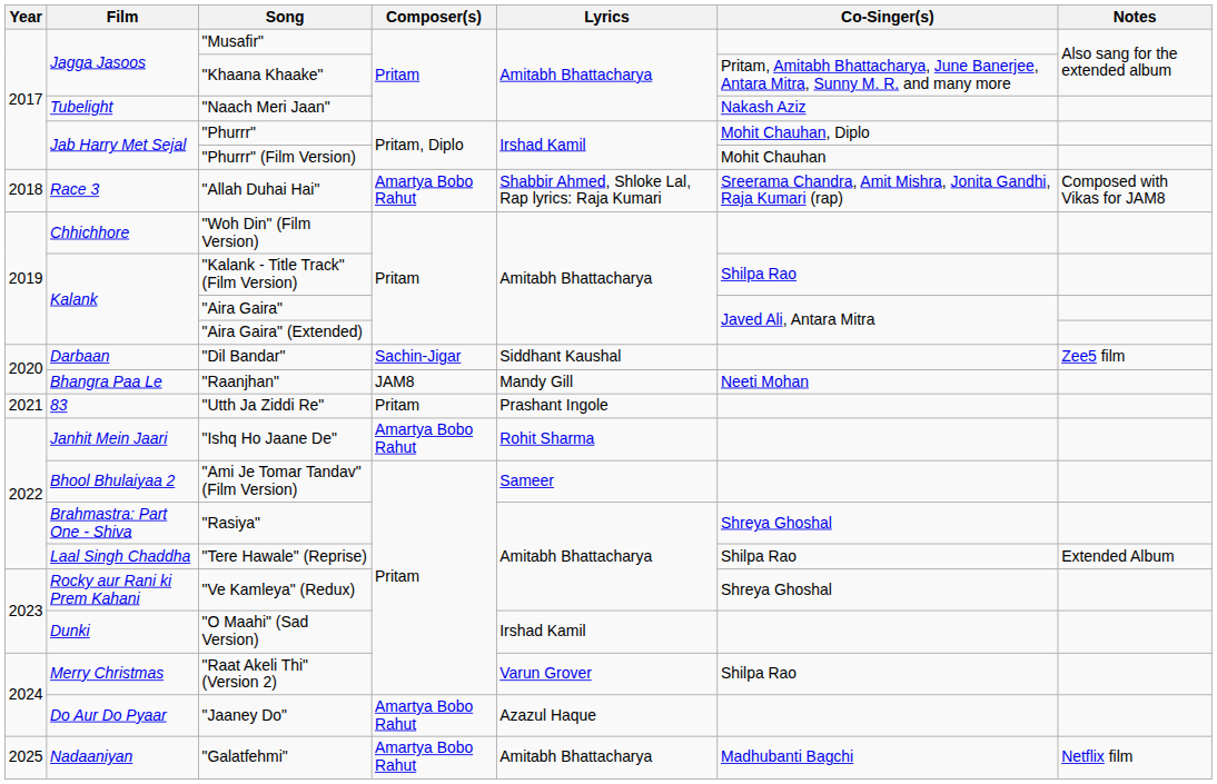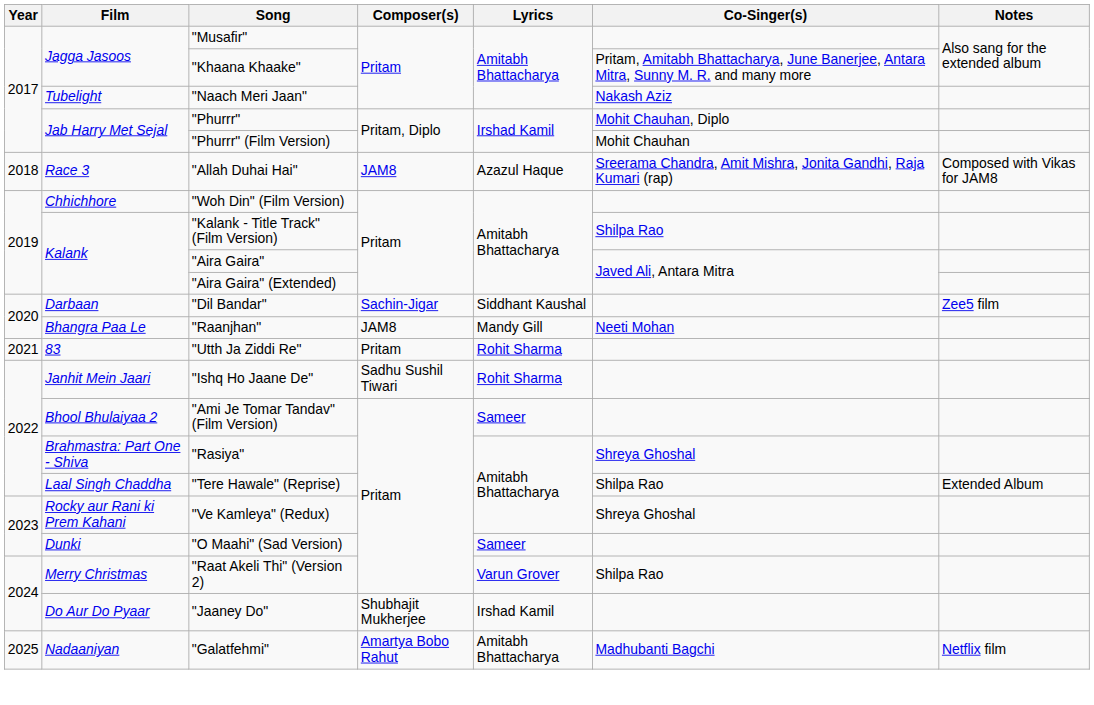 <table class="wikitable">
 <tr>
 <th>Year</th>
 <th>Film</th>
 <th>Song</th>
 <th>Composer(s)</th>
 <th>Lyrics</th>
 <th>Co-Singer(s)</th>
 <th>Notes</th>
 </tr>
 <tr>
 <td rowspan="5">2017</td>
 <td rowspan="2"><em><a href='#'>Jagga Jasoos</a></em></td>
 <td>"Musafir"</td>
 <td rowspan="3"><a href='#'>Pritam</a></td>
 <td rowspan="3"><a href='#'>Amitabh Bhattacharya</a></td>
 <td></td>
 <td rowspan="2">Also sang for the extended album</td>
 </tr>
 <tr>
 <td>"Khaana Khaake"</td>
 <td>Pritam, <a href='#'>Amitabh Bhattacharya</a>, <a href='#'>June Banerjee</a>, <a href='#'>Antara Mitra</a>, <a href='#'>Sunny M. R.</a> and many more</td>
 </tr>
 <tr>
 <td><a href='#'><em>Tubelight</em></a></td>
 <td>"Naach Meri Jaan"</td>
 <td><a href='#'>Nakash Aziz</a></td>
 <td></td>
 </tr>
 <tr>
 <td rowspan=2><em><a href='#'>Jab Harry Met Sejal</a></em></td>
 <td>"Phurrr"</td>
 <td rowspan="2">Pritam, Diplo</td>
 <td rowspan="2"><a href='#'>Irshad Kamil</a></td>
 <td><a href='#'>Mohit Chauhan</a>, Diplo</td>
 <td></td>
 </tr>
 <tr>
 <td>"Phurrr" (Film Version)</td>
 <td>Mohit Chauhan</td>
 <td></td>
 </tr>
 <tr>
 <td>2018</td>
 <td><em><a href='#'>Race 3</a></em></td>
 <td>"Allah Duhai Hai"</td>
-<td><a href='#'>Amartya Bobo Rahut</a></td>
-<td><a href='#'>Shabbir Ahmed</a>, Shloke Lal, Rap lyrics: Raja Kumari</td>
+<td><a href='#'>JAM8</a></td>
+<td>Azazul Haque</td>
 <td><a href='#'>Sreerama Chandra</a>, <a href='#'>Amit Mishra</a>, <a href='#'>Jonita Gandhi</a>, <a href='#'>Raja Kumari</a> (rap)</td>
 <td>Composed with Vikas for JAM8</td>
 </tr>
 <tr>
 <td rowspan="4">2019</td>
 <td><em><a href='#'>Chhichhore</a></em></td>
 <td>"Woh Din" (Film Version)</td>
 <td rowspan="4">Pritam</td>
 <td rowspan="4">Amitabh Bhattacharya</td>
 <td></td>
 <td></td>
 </tr>
 <tr>
 <td rowspan=3><em><a href='#'>Kalank</a></em></td>
 <td>"Kalank - Title Track" (Film Version)</td>
 <td><a href='#'>Shilpa Rao</a></td>
 <td></td>
 </tr>
 <tr>
 <td>"Aira Gaira"</td>
 <td rowspan=2><a href='#'>Javed Ali</a>, Antara Mitra</td>
 <td></td>
 </tr>
 <tr>
 <td>"Aira Gaira" (Extended)</td>
 <td></td>
 </tr>
 <tr>
 <td rowspan="2">2020</td>
 <td><em><a href='#'>Darbaan</a></em></td>
 <td>"Dil Bandar"</td>
 <td><a href='#'>Sachin-Jigar</a></td>
 <td>Siddhant Kaushal</td>
 <td></td>
 <td><a href='#'>Zee5</a> film</td>
 </tr>
 <tr>
 <td><em><a href='#'>Bhangra Paa Le</a></em></td>
 <td>"Raanjhan"</td>
 <td>JAM8</td>
 <td>Mandy Gill</td>
 <td><a href='#'>Neeti Mohan</a></td>
 <td></td>
 </tr>
 <tr>
 <td>2021</td>
 <td><a href='#'><em>83</em></a></td>
 <td>"Utth Ja Ziddi Re"</td>
 <td>Pritam</td>
-<td>Prashant Ingole</td>
+<td><a href='#'>Rohit Sharma</a></td>
 <td></td>
 <td></td>
 </tr>
 <tr>
 <td rowspan="4">2022</td>
 <td><em><a href='#'>Janhit Mein Jaari</a></em></td>
 <td>"Ishq Ho Jaane De"</td>
-<td><a href='#'>Amartya Bobo Rahut</a></td>
+<td>Sadhu Sushil Tiwari</td>
 <td><a href='#'>Rohit Sharma</a></td>
 <td></td>
 <td></td>
 </tr>
 <tr>
 <td><em><a href='#'>Bhool Bhulaiyaa 2</a></em></td>
 <td>"Ami Je Tomar Tandav" (Film Version)</td>
 <td rowspan=6>Pritam</td>
 <td><a href='#'>Sameer</a></td>
 <td></td>
 <td></td>
 </tr>
 <tr>
 <td><a href='#'><em>Brahmastra: Part One - Shiva</em></a></td>
 <td>"Rasiya"</td>
 <td rowspan="3">Amitabh Bhattacharya</td>
 <td><a href='#'>Shreya Ghoshal</a></td>
 <td></td>
 </tr>
 <tr>
 <td><em><a href='#'>Laal Singh Chaddha</a></em></td>
 <td>"Tere Hawale" (Reprise)</td>
 <td>Shilpa Rao</td>
 <td>Extended Album</td>
 </tr>
 <tr>
 <td rowspan="2">2023</td>
 <td><a href='#'><em>Rocky aur Rani ki Prem Kahani</em></a></td>
 <td>"Ve Kamleya" (Redux)</td>
 <td>Shreya Ghoshal</td>
 <td></td>
 </tr>
 <tr>
 <td><a href='#'><em>Dunki</em></a></td>
 <td>"O Maahi" (Sad Version)</td>
-<td>Irshad Kamil</td>
+<td><a href='#'>Sameer</a></td>
 <td></td>
 <td></td>
 </tr>
 <tr>
 <td rowspan=2>2024</td>
 <td><em><a href='#'>Merry Christmas</a></em></td>
 <td>"Raat Akeli Thi" (Version 2)</td>
 <td><a href='#'>Varun Grover</a></td>
 <td>Shilpa Rao</td>
 <td></td>
 </tr>
 <tr>
 <td><em><a href='#'>Do Aur Do Pyaar</a></em></td>
 <td>"Jaaney Do"</td>
-<td><a href='#'>Amartya Bobo Rahut</a></td>
-<td>Azazul Haque</td>
+<td>Shubhajit Mukherjee</td>
+<td>Irshad Kamil</td>
 <td></td>
 <td></td>
 </tr>
 <tr>
 <td>2025</td>
 <td><em><a href='#'>Nadaaniyan</a></em></td>
 <td>"Galatfehmi"</td>
 <td><a href='#'>Amartya Bobo Rahut</a></td>
 <td>Amitabh Bhattacharya</td>
 <td><a href='#'>Madhubanti Bagchi</a></td>
 <td><a href='#'>Netflix</a> film</td>
 </tr>
 </table>
